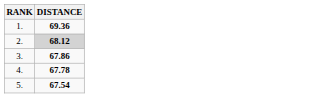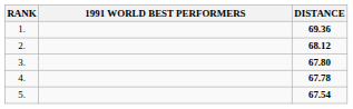 <table class="wikitable" style="border-collapse: collapse; font-size: 90%;">
 <tr>
 <th>RANK</th>
+<th align="center" style="width: 25em">1991 WORLD BEST PERFORMERS</th>
 <th align="center" style="width: 5em">DISTANCE</th>
 </tr>
 <tr>
 <td align="center">1.</td>
+<td></td>
 <td align="center"><strong>69.36</strong></td>
 </tr>
 <tr>
 <td align="center">2.</td>
-<td align="center" style="background: lightgrey;"><strong>68.12</strong></td>
+<td></td>
+<td align="center"><strong>68.12</strong></td>
 </tr>
 <tr>
 <td align="center">3.</td>
-<td align="center"><strong>67.86</strong></td>
+<td></td>
+<td align="center"><strong>67.80</strong></td>
 </tr>
 <tr>
 <td align="center">4.</td>
+<td></td>
 <td align="center"><strong>67.78</strong></td>
 </tr>
 <tr>
 <td align="center">5.</td>
+<td></td>
 <td align="center"><strong>67.54</strong></td>
 </tr>
 </table>
